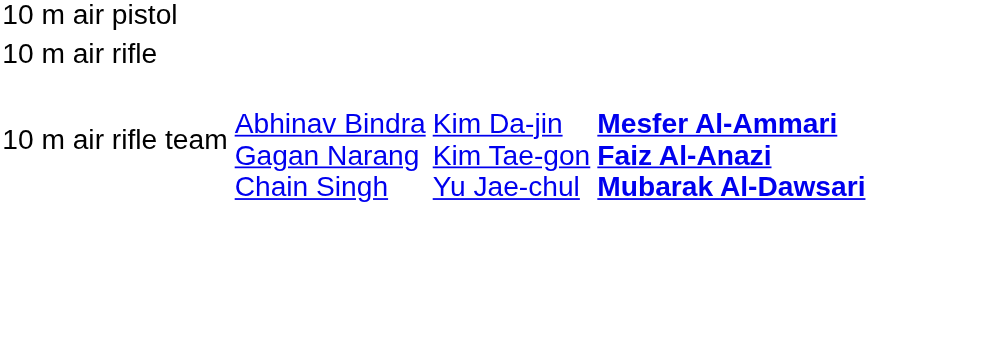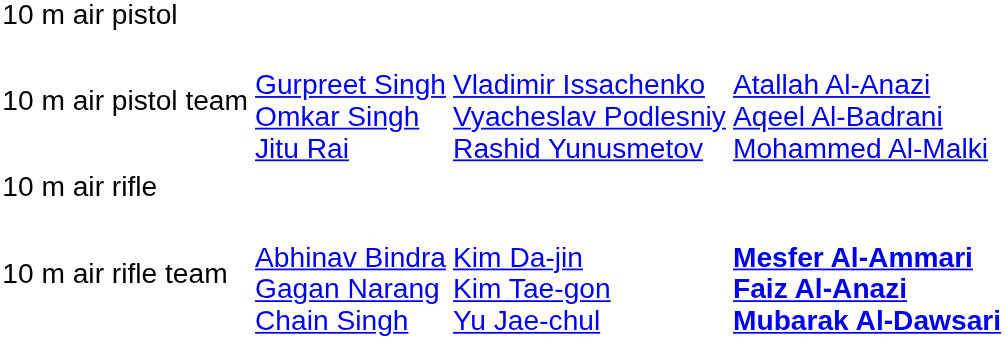 <table>
 <tr>
 <td>10 m air pistol</td>
 <td></td>
 <td></td>
 <td></td>
+</tr>
+<tr>
+<td>10 m air pistol team</td>
+<td><br><a href='#'>Gurpreet Singh</a><br><a href='#'>Omkar Singh</a><br><a href='#'>Jitu Rai</a></td>
+<td><br><a href='#'>Vladimir Issachenko</a><br><a href='#'>Vyacheslav Podlesniy</a><br><a href='#'>Rashid Yunusmetov</a></td>
+<td><br><a href='#'>Atallah Al-Anazi</a><br><a href='#'>Aqeel Al-Badrani</a><br><a href='#'>Mohammed Al-Malki</a></td>
 </tr>
 <tr>
 <td>10 m air rifle</td>
 <td></td>
 <td></td>
 <td></td>
 </tr>
 <tr>
 <td>10 m air rifle team</td>
 <td><br><a href='#'>Abhinav Bindra</a><br><a href='#'>Gagan Narang</a><br><a href='#'>Chain Singh</a></td>
 <td><br><a href='#'>Kim Da-jin</a><br><a href='#'>Kim Tae-gon</a><br><a href='#'>Yu Jae-chul</a></td>
 <td><strong><br><a href='#'>Mesfer Al-Ammari</a><br><a href='#'>Faiz Al-Anazi</a><br><a href='#'>Mubarak Al-Dawsari</a></strong></td>
 </tr>
 </table>
